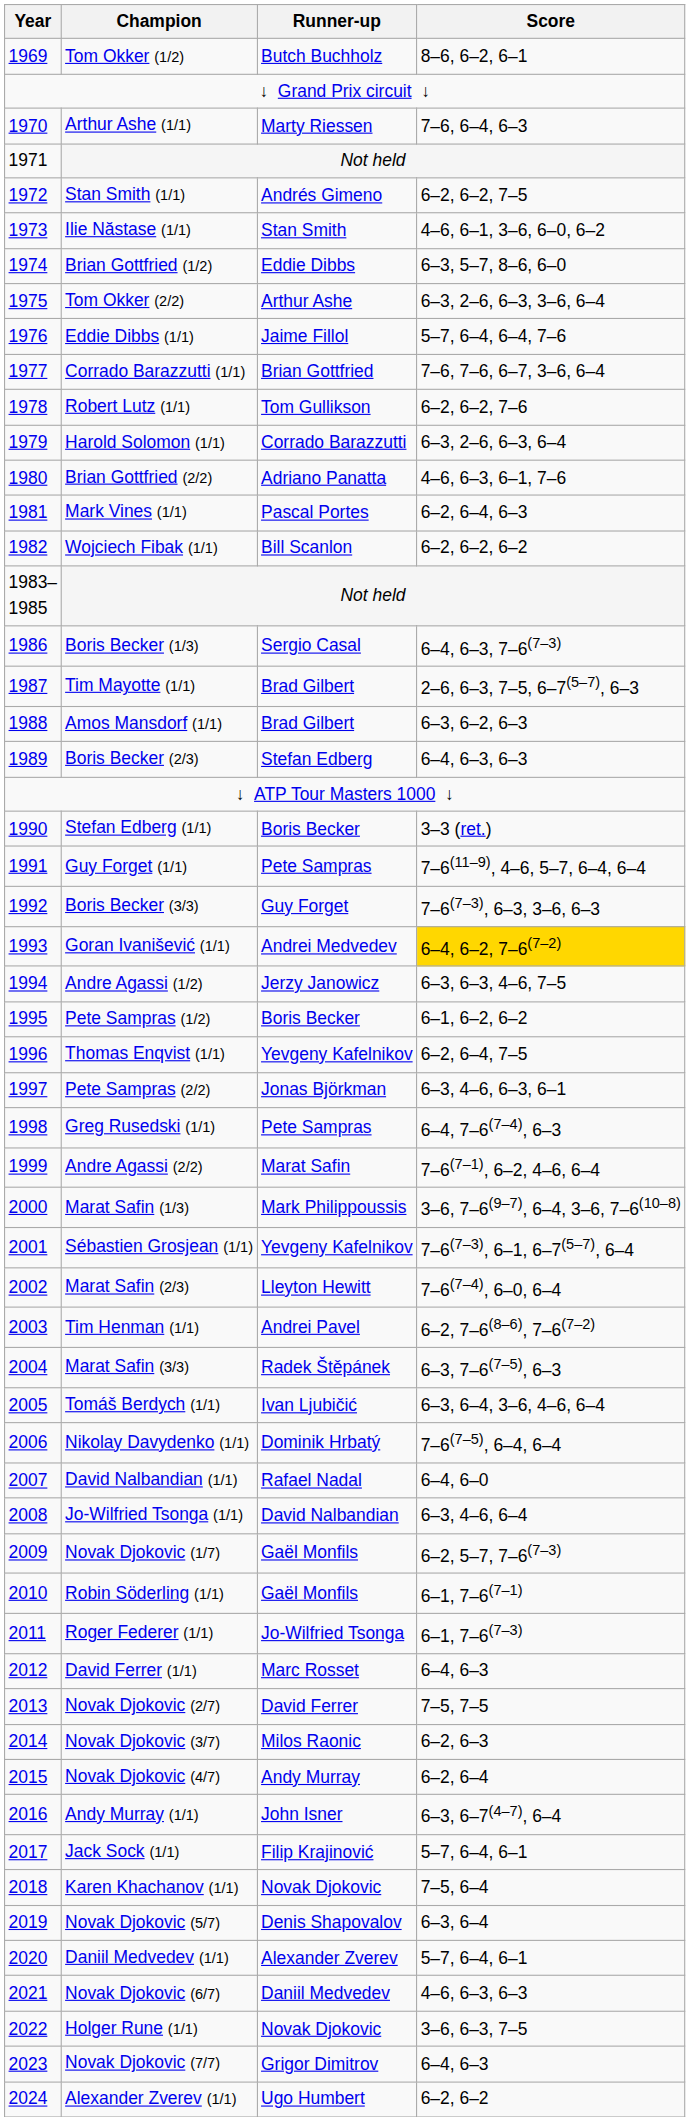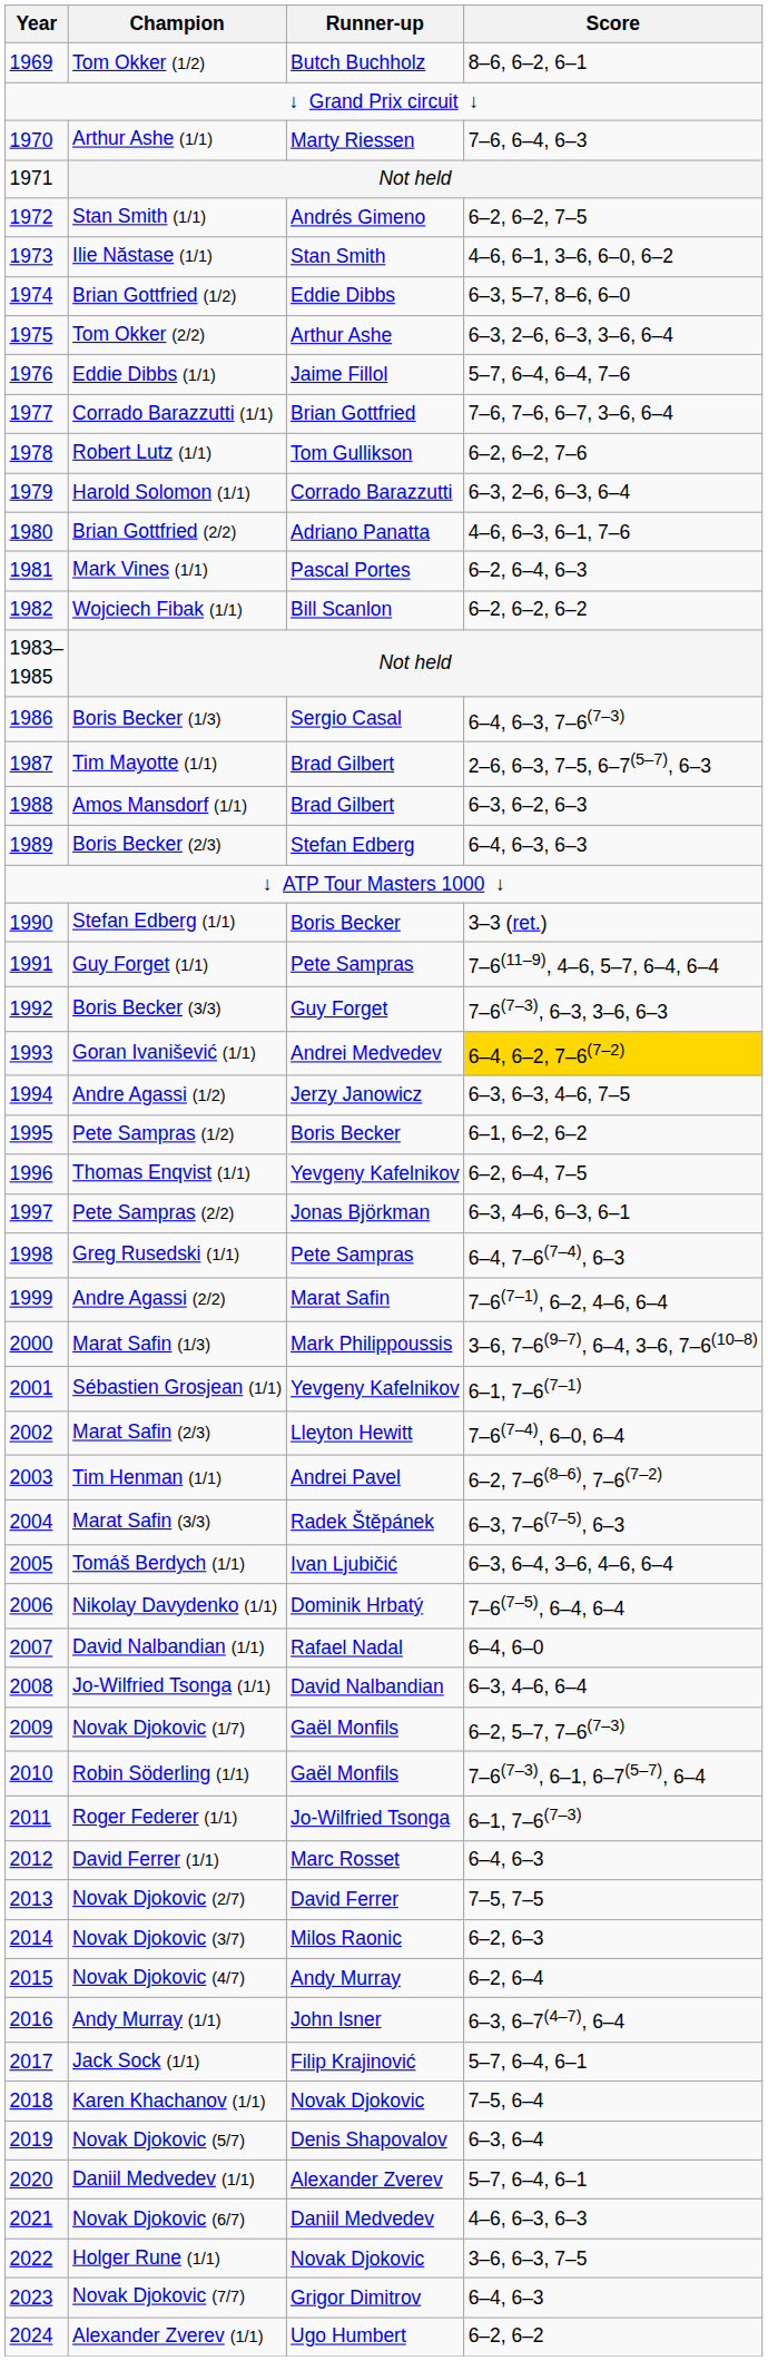 <table class="wikitable sortable" style="font-size:1.00em; line-height:1.5em;">
 <tr>
 <th>Year</th>
 <th>Champion</th>
 <th>Runner-up</th>
 <th>Score</th>
 </tr>
 <tr>
 <td><a href='#'>1969</a></td>
 <td> <a href='#'>Tom Okker</a> <small>(1/2)</small></td>
 <td> <a href='#'>Butch Buchholz</a></td>
 <td>8–6, 6–2, 6–1</td>
 </tr>
 <tr>
 <td colspan=4 align=center>↓  <a href='#'>Grand Prix circuit</a>  ↓</td>
 </tr>
 <tr>
 <td><a href='#'>1970</a></td>
 <td> <a href='#'>Arthur Ashe</a> <small>(1/1)</small></td>
 <td> <a href='#'>Marty Riessen</a></td>
 <td>7–6, 6–4, 6–3</td>
 </tr>
 <tr>
 <td>1971</td>
 <td colspan=3 align=center bgcolor="#f5f5f5"><em>Not held</em></td>
 </tr>
 <tr>
 <td><a href='#'>1972</a></td>
 <td> <a href='#'>Stan Smith</a> <small>(1/1)</small></td>
 <td> <a href='#'>Andrés Gimeno</a></td>
 <td>6–2, 6–2, 7–5</td>
 </tr>
 <tr>
 <td><a href='#'>1973</a></td>
 <td> <a href='#'>Ilie Năstase</a> <small>(1/1)</small></td>
 <td> <a href='#'>Stan Smith</a></td>
 <td>4–6, 6–1, 3–6, 6–0, 6–2</td>
 </tr>
 <tr>
 <td><a href='#'>1974</a></td>
 <td> <a href='#'>Brian Gottfried</a> <small>(1/2)</small></td>
 <td> <a href='#'>Eddie Dibbs</a></td>
 <td>6–3, 5–7, 8–6, 6–0</td>
 </tr>
 <tr>
 <td><a href='#'>1975</a></td>
 <td> <a href='#'>Tom Okker</a> <small>(2/2)</small></td>
 <td> <a href='#'>Arthur Ashe</a></td>
 <td>6–3, 2–6, 6–3, 3–6, 6–4</td>
 </tr>
 <tr>
 <td><a href='#'>1976</a></td>
 <td> <a href='#'>Eddie Dibbs</a> <small>(1/1)</small></td>
 <td> <a href='#'>Jaime Fillol</a></td>
 <td>5–7, 6–4, 6–4, 7–6</td>
 </tr>
 <tr>
 <td><a href='#'>1977</a></td>
 <td> <a href='#'>Corrado Barazzutti</a> <small>(1/1)</small></td>
 <td> <a href='#'>Brian Gottfried</a></td>
 <td>7–6, 7–6, 6–7, 3–6, 6–4</td>
 </tr>
 <tr>
 <td><a href='#'>1978</a></td>
 <td> <a href='#'>Robert Lutz</a> <small>(1/1)</small></td>
 <td> <a href='#'>Tom Gullikson</a></td>
 <td>6–2, 6–2, 7–6</td>
 </tr>
 <tr>
 <td><a href='#'>1979</a></td>
 <td> <a href='#'>Harold Solomon</a> <small>(1/1)</small></td>
 <td> <a href='#'>Corrado Barazzutti</a></td>
 <td>6–3, 2–6, 6–3, 6–4</td>
 </tr>
 <tr>
 <td><a href='#'>1980</a></td>
 <td> <a href='#'>Brian Gottfried</a> <small>(2/2)</small></td>
 <td> <a href='#'>Adriano Panatta</a></td>
 <td>4–6, 6–3, 6–1, 7–6</td>
 </tr>
 <tr>
 <td><a href='#'>1981</a></td>
 <td> <a href='#'>Mark Vines</a> <small>(1/1)</small></td>
 <td> <a href='#'>Pascal Portes</a></td>
 <td>6–2, 6–4, 6–3</td>
 </tr>
 <tr>
 <td><a href='#'>1982</a></td>
 <td> <a href='#'>Wojciech Fibak</a> <small>(1/1)</small></td>
 <td> <a href='#'>Bill Scanlon</a></td>
 <td>6–2, 6–2, 6–2</td>
 </tr>
 <tr>
 <td>1983–<br>1985</td>
 <td colspan=3 align=center bgcolor="#f5f5f5"><em>Not held</em></td>
 </tr>
 <tr>
 <td><a href='#'>1986</a></td>
 <td> <a href='#'>Boris Becker</a> <small>(1/3)</small></td>
 <td> <a href='#'>Sergio Casal</a></td>
 <td>6–4, 6–3, 7–6<sup>(7–3)</sup></td>
 </tr>
 <tr>
 <td><a href='#'>1987</a></td>
 <td> <a href='#'>Tim Mayotte</a> <small>(1/1)</small></td>
 <td> <a href='#'>Brad Gilbert</a></td>
 <td>2–6, 6–3, 7–5, 6–7<sup>(5–7)</sup>, 6–3</td>
 </tr>
 <tr>
 <td><a href='#'>1988</a></td>
 <td> <a href='#'>Amos Mansdorf</a> <small>(1/1)</small></td>
 <td> <a href='#'>Brad Gilbert</a></td>
 <td>6–3, 6–2, 6–3</td>
 </tr>
 <tr>
 <td><a href='#'>1989</a></td>
 <td> <a href='#'>Boris Becker</a> <small>(2/3)</small></td>
 <td> <a href='#'>Stefan Edberg</a></td>
 <td>6–4, 6–3, 6–3</td>
 </tr>
 <tr>
 <td colspan=4 align=center>↓  <a href='#'>ATP Tour Masters 1000</a>  ↓</td>
 </tr>
 <tr>
 <td><a href='#'>1990</a></td>
 <td> <a href='#'>Stefan Edberg</a> <small>(1/1)</small></td>
 <td> <a href='#'>Boris Becker</a></td>
 <td>3–3 (<a href='#'>ret.</a>)</td>
 </tr>
 <tr>
 <td><a href='#'>1991</a></td>
 <td> <a href='#'>Guy Forget</a> <small>(1/1)</small></td>
 <td> <a href='#'>Pete Sampras</a></td>
 <td>7–6<sup>(11–9)</sup>, 4–6, 5–7, 6–4, 6–4</td>
 </tr>
 <tr>
 <td><a href='#'>1992</a></td>
 <td> <a href='#'>Boris Becker</a> <small>(3/3)</small></td>
 <td> <a href='#'>Guy Forget</a></td>
 <td>7–6<sup>(7–3)</sup>, 6–3, 3–6, 6–3</td>
 </tr>
 <tr>
 <td><a href='#'>1993</a></td>
 <td> <a href='#'>Goran Ivanišević</a> <small>(1/1)</small></td>
 <td> <a href='#'>Andrei Medvedev</a></td>
 <td style="background: gold;">6–4, 6–2, 7–6<sup>(7–2)</sup></td>
 </tr>
 <tr>
 <td><a href='#'>1994</a></td>
 <td> <a href='#'>Andre Agassi</a> <small>(1/2)</small></td>
 <td> <a href='#'>Jerzy Janowicz</a></td>
 <td>6–3, 6–3, 4–6, 7–5</td>
 </tr>
 <tr>
 <td><a href='#'>1995</a></td>
 <td> <a href='#'>Pete Sampras</a> <small>(1/2)</small></td>
 <td> <a href='#'>Boris Becker</a></td>
 <td>6–1, 6–2, 6–2</td>
 </tr>
 <tr>
 <td><a href='#'>1996</a></td>
 <td> <a href='#'>Thomas Enqvist</a> <small>(1/1)</small></td>
 <td> <a href='#'>Yevgeny Kafelnikov</a></td>
 <td>6–2, 6–4, 7–5</td>
 </tr>
 <tr>
 <td><a href='#'>1997</a></td>
 <td> <a href='#'>Pete Sampras</a> <small>(2/2)</small></td>
 <td> <a href='#'>Jonas Björkman</a></td>
 <td>6–3, 4–6, 6–3, 6–1</td>
 </tr>
 <tr>
 <td><a href='#'>1998</a></td>
 <td> <a href='#'>Greg Rusedski</a> <small>(1/1)</small></td>
 <td> <a href='#'>Pete Sampras</a></td>
 <td>6–4, 7–6<sup>(7–4)</sup>, 6–3</td>
 </tr>
 <tr>
 <td><a href='#'>1999</a></td>
 <td> <a href='#'>Andre Agassi</a> <small>(2/2)</small></td>
 <td> <a href='#'>Marat Safin</a></td>
 <td>7–6<sup>(7–1)</sup>, 6–2, 4–6, 6–4</td>
 </tr>
 <tr>
 <td><a href='#'>2000</a></td>
 <td> <a href='#'>Marat Safin</a> <small>(1/3)</small></td>
 <td> <a href='#'>Mark Philippoussis</a></td>
 <td>3–6, 7–6<sup>(9–7)</sup>, 6–4, 3–6, 7–6<sup>(10–8)</sup></td>
 </tr>
 <tr>
 <td><a href='#'>2001</a></td>
 <td> <a href='#'>Sébastien Grosjean</a> <small>(1/1)</small></td>
 <td> <a href='#'>Yevgeny Kafelnikov</a></td>
-<td>7–6<sup>(7–3)</sup>, 6–1, 6–7<sup>(5–7)</sup>, 6–4</td>
+<td>6–1, 7–6<sup>(7–1)</sup></td>
 </tr>
 <tr>
 <td><a href='#'>2002</a></td>
 <td> <a href='#'>Marat Safin</a> <small>(2/3)</small></td>
 <td> <a href='#'>Lleyton Hewitt</a></td>
 <td>7–6<sup>(7–4)</sup>, 6–0, 6–4</td>
 </tr>
 <tr>
 <td><a href='#'>2003</a></td>
 <td> <a href='#'>Tim Henman</a> <small>(1/1)</small></td>
 <td> <a href='#'>Andrei Pavel</a></td>
 <td>6–2, 7–6<sup>(8–6)</sup>, 7–6<sup>(7–2)</sup></td>
 </tr>
 <tr>
 <td><a href='#'>2004</a></td>
 <td> <a href='#'>Marat Safin</a> <small>(3/3)</small></td>
 <td> <a href='#'>Radek Štěpánek</a></td>
 <td>6–3, 7–6<sup>(7–5)</sup>, 6–3</td>
 </tr>
 <tr>
 <td><a href='#'>2005</a></td>
 <td> <a href='#'>Tomáš Berdych</a> <small>(1/1)</small></td>
 <td> <a href='#'>Ivan Ljubičić</a></td>
 <td>6–3, 6–4, 3–6, 4–6, 6–4</td>
 </tr>
 <tr>
 <td><a href='#'>2006</a></td>
 <td> <a href='#'>Nikolay Davydenko</a> <small>(1/1)</small></td>
 <td> <a href='#'>Dominik Hrbatý</a></td>
 <td>7–6<sup>(7–5)</sup>, 6–4, 6–4</td>
 </tr>
 <tr>
 <td><a href='#'>2007</a></td>
 <td> <a href='#'>David Nalbandian</a> <small>(1/1)</small></td>
 <td> <a href='#'>Rafael Nadal</a></td>
 <td>6–4, 6–0</td>
 </tr>
 <tr>
 <td><a href='#'>2008</a></td>
 <td> <a href='#'>Jo-Wilfried Tsonga</a> <small>(1/1)</small></td>
 <td> <a href='#'>David Nalbandian</a></td>
 <td>6–3, 4–6, 6–4</td>
 </tr>
 <tr>
 <td><a href='#'>2009</a></td>
 <td> <a href='#'>Novak Djokovic</a> <small>(1/7)</small></td>
 <td> <a href='#'>Gaël Monfils</a></td>
 <td>6–2, 5–7, 7–6<sup>(7–3)</sup></td>
 </tr>
 <tr>
 <td><a href='#'>2010</a></td>
 <td> <a href='#'>Robin Söderling</a> <small>(1/1)</small></td>
 <td> <a href='#'>Gaël Monfils</a></td>
-<td>6–1, 7–6<sup>(7–1)</sup></td>
+<td>7–6<sup>(7–3)</sup>, 6–1, 6–7<sup>(5–7)</sup>, 6–4</td>
 </tr>
 <tr>
 <td><a href='#'>2011</a></td>
 <td> <a href='#'>Roger Federer</a> <small>(1/1)</small></td>
 <td> <a href='#'>Jo-Wilfried Tsonga</a></td>
 <td>6–1, 7–6<sup>(7–3)</sup></td>
 </tr>
 <tr>
 <td><a href='#'>2012</a></td>
 <td> <a href='#'>David Ferrer</a> <small>(1/1)</small></td>
 <td> <a href='#'>Marc Rosset</a></td>
 <td>6–4, 6–3</td>
 </tr>
 <tr>
 <td><a href='#'>2013</a></td>
 <td> <a href='#'>Novak Djokovic</a> <small>(2/7)</small></td>
 <td> <a href='#'>David Ferrer</a></td>
 <td>7–5, 7–5</td>
 </tr>
 <tr>
 <td><a href='#'>2014</a></td>
 <td> <a href='#'>Novak Djokovic</a> <small>(3/7)</small></td>
 <td> <a href='#'>Milos Raonic</a></td>
 <td>6–2, 6–3</td>
 </tr>
 <tr>
 <td><a href='#'>2015</a></td>
 <td> <a href='#'>Novak Djokovic</a> <small>(4/7)</small></td>
 <td> <a href='#'>Andy Murray</a></td>
 <td>6–2, 6–4</td>
 </tr>
 <tr>
 <td><a href='#'>2016</a></td>
 <td> <a href='#'>Andy Murray</a> <small>(1/1)</small></td>
 <td> <a href='#'>John Isner</a></td>
 <td>6–3, 6–7<sup>(4–7)</sup>, 6–4</td>
 </tr>
 <tr>
 <td><a href='#'>2017</a></td>
 <td> <a href='#'>Jack Sock</a> <small>(1/1)</small></td>
 <td> <a href='#'>Filip Krajinović</a></td>
 <td>5–7, 6–4, 6–1</td>
 </tr>
 <tr>
 <td><a href='#'>2018</a></td>
 <td> <a href='#'>Karen Khachanov</a> <small>(1/1)</small></td>
 <td> <a href='#'>Novak Djokovic</a></td>
 <td>7–5, 6–4</td>
 </tr>
 <tr>
 <td><a href='#'>2019</a></td>
 <td> <a href='#'>Novak Djokovic</a> <small>(5/7)</small></td>
 <td> <a href='#'>Denis Shapovalov</a></td>
 <td>6–3, 6–4</td>
 </tr>
 <tr>
 <td><a href='#'>2020</a></td>
 <td> <a href='#'>Daniil Medvedev</a> <small>(1/1)</small></td>
 <td> <a href='#'>Alexander Zverev</a></td>
 <td>5–7, 6–4, 6–1</td>
 </tr>
 <tr>
 <td><a href='#'>2021</a></td>
 <td> <a href='#'>Novak Djokovic</a> <small>(6/7)</small></td>
 <td> <a href='#'>Daniil Medvedev</a></td>
 <td>4–6, 6–3, 6–3</td>
 </tr>
 <tr>
 <td><a href='#'>2022</a></td>
 <td> <a href='#'>Holger Rune</a> <small>(1/1)</small></td>
 <td> <a href='#'>Novak Djokovic</a></td>
 <td>3–6, 6–3, 7–5</td>
 </tr>
 <tr>
 <td><a href='#'>2023</a></td>
 <td> <a href='#'>Novak Djokovic</a> <small>(7/7)</small></td>
 <td> <a href='#'>Grigor Dimitrov</a></td>
 <td>6–4, 6–3</td>
 </tr>
 <tr>
 <td><a href='#'>2024</a></td>
 <td> <a href='#'>Alexander Zverev</a> <small>(1/1)</small></td>
 <td> <a href='#'>Ugo Humbert</a></td>
 <td>6–2, 6–2</td>
 </tr>
 </table>
